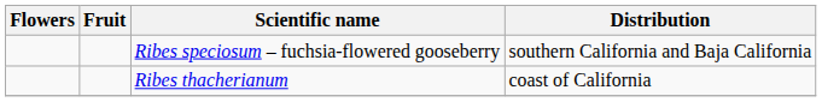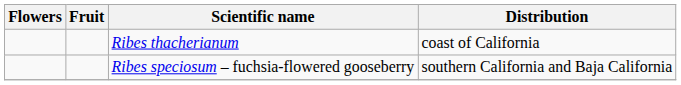 <table class="wikitable">
 <tr>
 <th>Flowers</th>
 <th>Fruit</th>
 <th>Scientific name</th>
 <th>Distribution</th>
 </tr>
 <tr>
 <td></td>
 <td></td>
+<td><em><a href='#'>Ribes thacherianum</a></em> </td>
+<td>coast of California</td>
+</tr>
+<tr>
+<td></td>
+<td></td>
 <td><em><a href='#'>Ribes speciosum</a></em>  – fuchsia-flowered gooseberry</td>
 <td>southern California and Baja California</td>
 </tr>
 <tr>
-<td></td>
-<td></td>
-<td><em><a href='#'>Ribes thacherianum</a></em> </td>
-<td>coast of California</td>
-</tr>
-<tr>
 </tr>
 </table>
